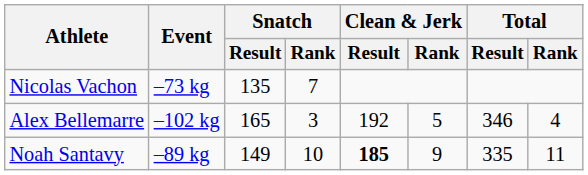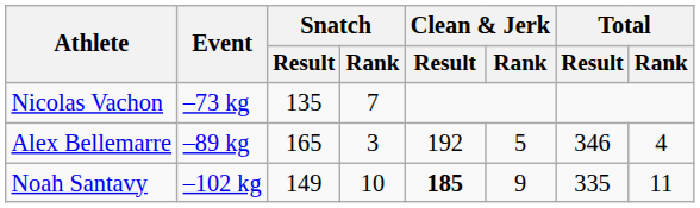 <table class=wikitable style=font-size:90%;text-align:center>
 <tr>
 <th rowspan=2>Athlete</th>
 <th rowspan=2>Event</th>
 <th colspan=2>Snatch</th>
 <th colspan=2>Clean & Jerk</th>
 <th colspan=2>Total</th>
 </tr>
 <tr style="font-size:95%">
 <th>Result</th>
 <th>Rank</th>
 <th>Result</th>
 <th>Rank</th>
 <th>Result</th>
 <th>Rank</th>
 </tr>
 <tr>
 <td align=left><a href='#'>Nicolas Vachon</a></td>
 <td align=left><a href='#'>–73 kg</a></td>
 <td>135</td>
 <td>7</td>
 <td colspan=2></td>
 <td colspan=2></td>
 </tr>
 <tr>
 <td align=left><a href='#'>Alex Bellemarre</a></td>
-<td align=left><a href='#'>–102 kg</a></td>
+<td align=left><a href='#'>–89 kg</a></td>
 <td>165</td>
 <td>3</td>
 <td>192</td>
 <td>5</td>
 <td>346</td>
 <td>4</td>
 </tr>
 <tr>
 <td align=left><a href='#'>Noah Santavy</a></td>
-<td align=left><a href='#'>–89 kg</a></td>
+<td align=left><a href='#'>–102 kg</a></td>
 <td>149</td>
 <td>10</td>
 <td><strong>185</strong></td>
 <td>9</td>
 <td>335</td>
 <td>11</td>
 </tr>
 </table>
